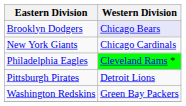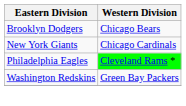 <table class="wikitable">
 <tr>
 <th><strong>Eastern Division</strong></th>
 <th><strong>Western Division</strong></th>
 </tr>
 <tr>
 <td><a href='#'>Brooklyn Dodgers</a></td>
-<td style="background: lavender;"><a href='#'>Chicago Bears</a></td>
+<td><a href='#'>Chicago Bears</a></td>
 </tr>
 <tr>
 <td><a href='#'>New York Giants</a></td>
 <td><a href='#'>Chicago Cardinals</a></td>
 </tr>
 <tr>
 <td><a href='#'>Philadelphia Eagles</a></td>
 <td style="background-color: #00FF00"><a href='#'>Cleveland Rams</a> *</td>
 </tr>
 <tr>
-<td><a href='#'>Pittsburgh Pirates</a></td>
-<td><a href='#'>Detroit Lions</a></td>
-</tr>
-<tr>
 <td><a href='#'>Washington Redskins</a></td>
 <td><a href='#'>Green Bay Packers</a></td>
 </tr>
 <tr>
 </tr>
 </table>
